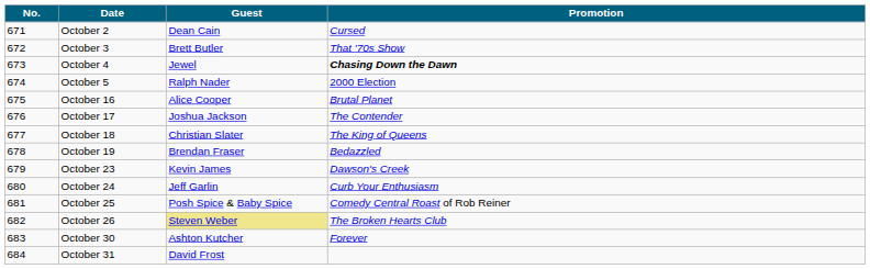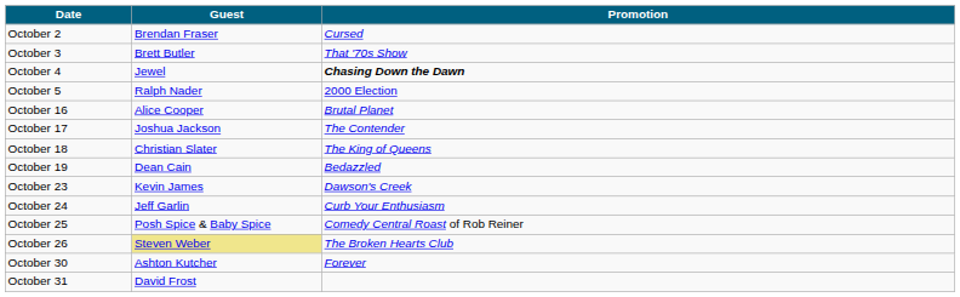 <table class="wikitable" width="100%">
 <tr bgcolor="#CCCCCC">
-<th width="5%" style="background:#006080; color:white"><abbr>No.</abbr></th>
 <th width="10%" style="background:#006080; color:white">Date</th>
 <th width="15%" style="background:#006080; color:white">Guest</th>
 <th width="50%" style="background:#006080; color:white">Promotion</th>
 </tr>
 <tr>
-<td>671</td>
 <td>October 2</td>
-<td><a href='#'>Dean Cain</a></td>
+<td><a href='#'>Brendan Fraser</a></td>
 <td><em><a href='#'>Cursed</a></em></td>
 </tr>
 <tr>
-<td>672</td>
 <td>October 3</td>
 <td><a href='#'>Brett Butler</a></td>
 <td><em><a href='#'>That '70s Show</a></em></td>
 </tr>
 <tr>
-<td>673</td>
 <td>October 4</td>
 <td><a href='#'>Jewel</a></td>
 <td><strong><em>Chasing Down the Dawn</em></strong></td>
 </tr>
 <tr>
-<td>674</td>
 <td>October 5</td>
 <td><a href='#'>Ralph Nader</a></td>
 <td><a href='#'>2000 Election</a></td>
 </tr>
 <tr>
-<td>675</td>
 <td>October 16</td>
 <td><a href='#'>Alice Cooper</a></td>
 <td><em><a href='#'>Brutal Planet</a></em></td>
 </tr>
 <tr>
-<td>676</td>
 <td>October 17</td>
 <td><a href='#'>Joshua Jackson</a></td>
 <td><em><a href='#'>The Contender</a></em></td>
 </tr>
 <tr>
-<td>677</td>
 <td>October 18</td>
 <td><a href='#'>Christian Slater</a></td>
 <td><em><a href='#'>The King of Queens</a></em></td>
 </tr>
 <tr>
-<td>678</td>
 <td>October 19</td>
-<td><a href='#'>Brendan Fraser</a></td>
+<td><a href='#'>Dean Cain</a></td>
 <td><em><a href='#'>Bedazzled</a></em></td>
 </tr>
 <tr>
-<td>679</td>
 <td>October 23</td>
 <td><a href='#'>Kevin James</a></td>
 <td><em><a href='#'>Dawson's Creek</a></em></td>
 </tr>
 <tr>
-<td>680</td>
 <td>October 24</td>
 <td><a href='#'>Jeff Garlin</a></td>
 <td><em><a href='#'>Curb Your Enthusiasm</a></em></td>
 </tr>
 <tr>
-<td>681</td>
 <td>October 25</td>
 <td><a href='#'>Posh Spice</a> & <a href='#'>Baby Spice</a></td>
 <td><em><a href='#'>Comedy Central Roast</a></em> of Rob Reiner</td>
 </tr>
 <tr>
-<td>682</td>
 <td>October 26</td>
 <td style="background: khaki;"><a href='#'>Steven Weber</a></td>
 <td><em><a href='#'>The Broken Hearts Club</a></em></td>
 </tr>
 <tr>
-<td>683</td>
 <td>October 30</td>
 <td><a href='#'>Ashton Kutcher</a></td>
 <td><em><a href='#'>Forever</a></em></td>
 </tr>
 <tr>
-<td>684</td>
 <td>October 31</td>
 <td><a href='#'>David Frost</a></td>
 <td></td>
 </tr>
 </table>
